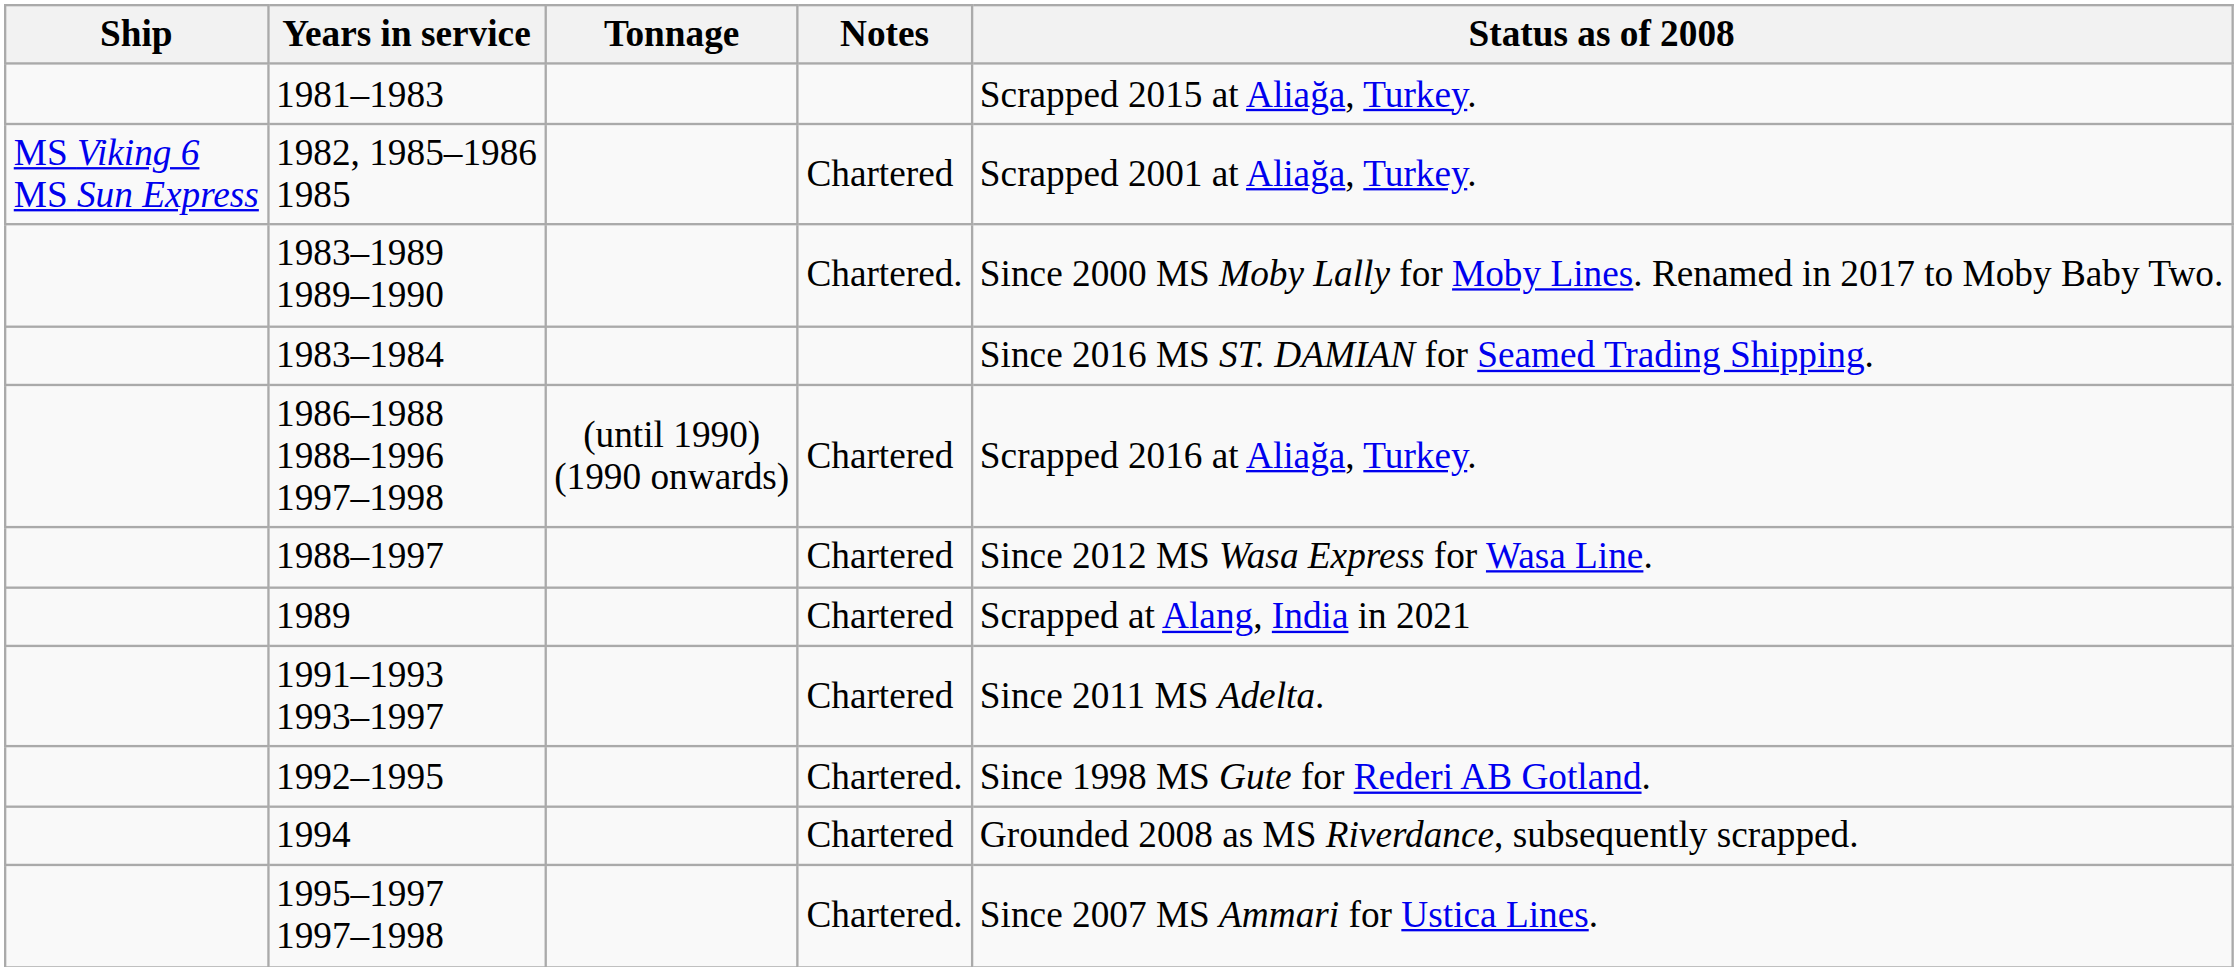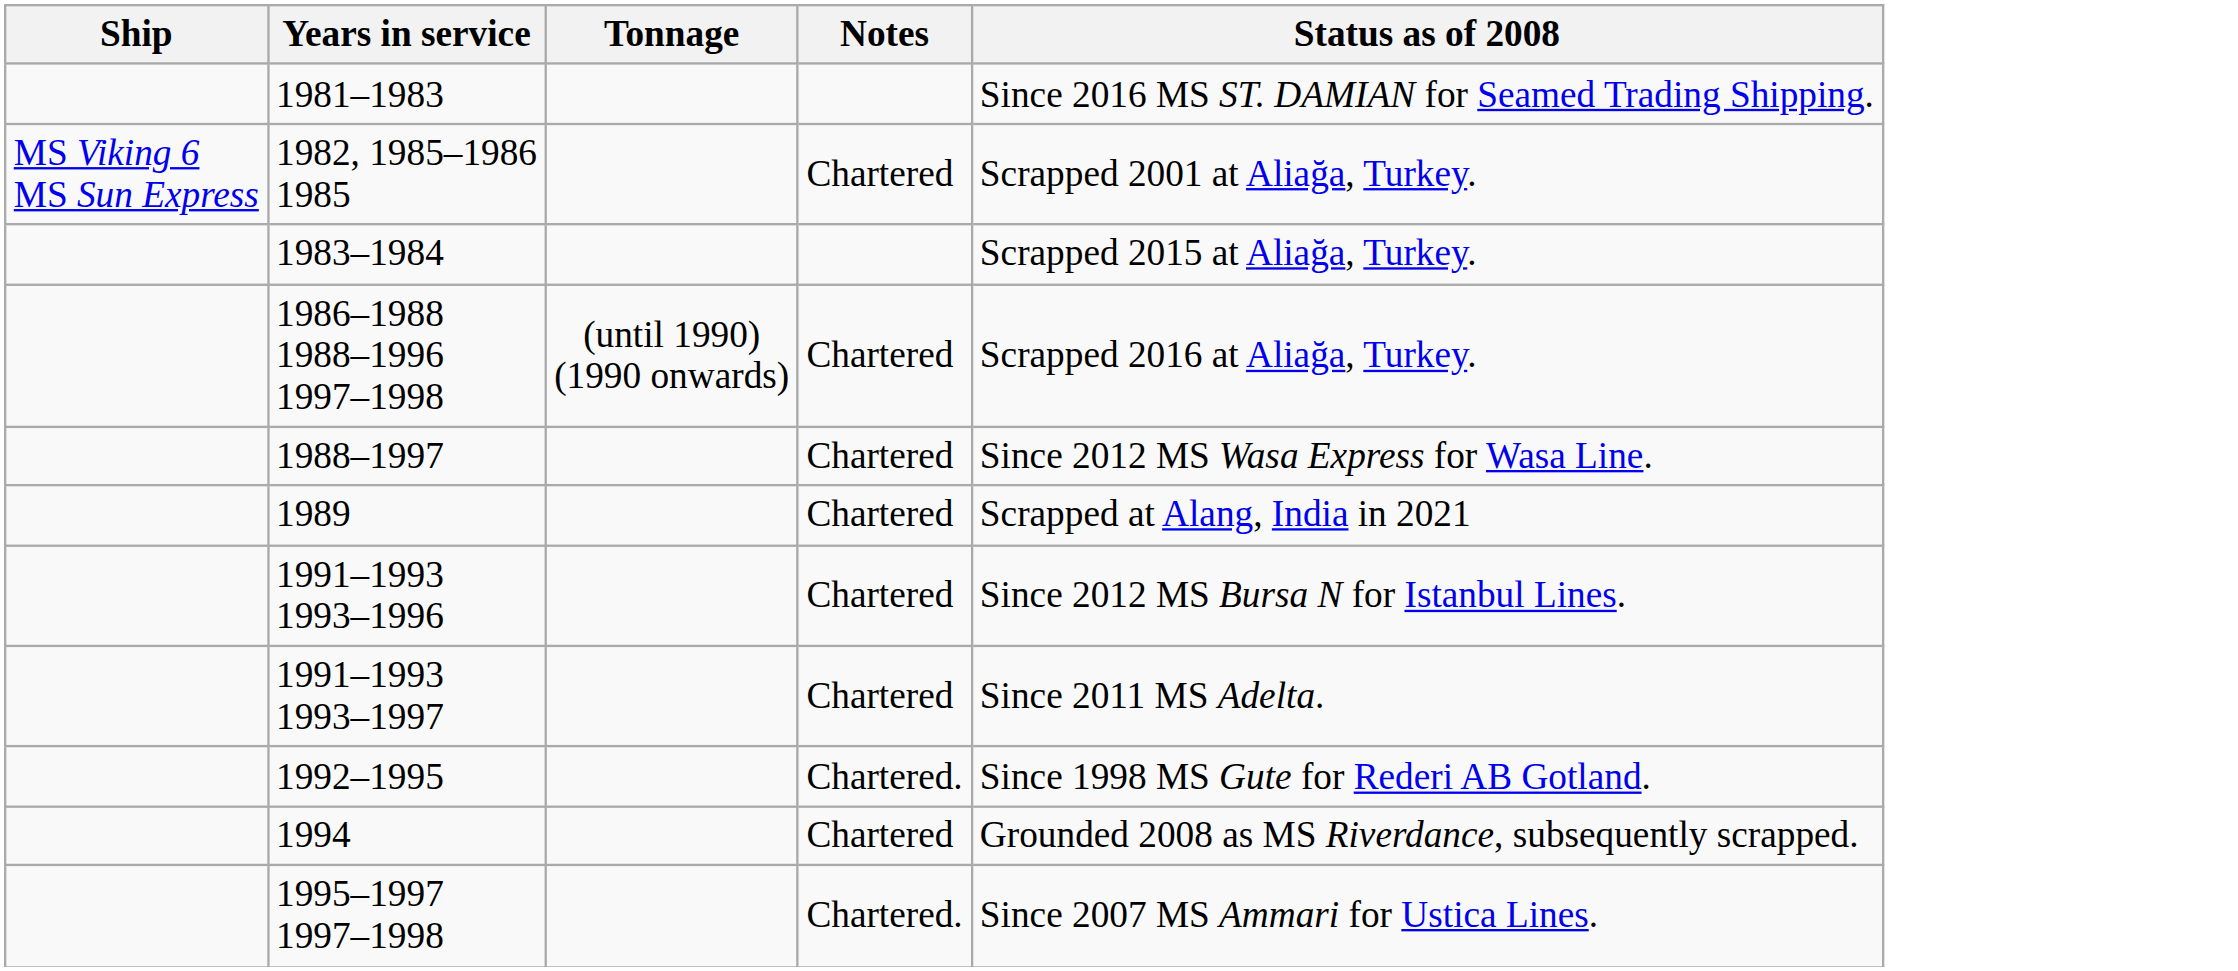 <table class="wikitable">
 <tr>
 <th>Ship</th>
 <th>Years in service</th>
 <th>Tonnage</th>
 <th>Notes</th>
 <th>Status as of 2008</th>
 </tr>
 <tr>
 <td></td>
 <td>1981–1983</td>
 <td align="Center"></td>
 <td></td>
-<td>Scrapped 2015 at <a href='#'>Aliağa</a>, <a href='#'>Turkey</a>.</td>
+<td>Since 2016 MS <em>ST. DAMIAN</em> for <a href='#'>Seamed Trading Shipping</a>.</td>
 </tr>
 <tr>
 <td><a href='#'>MS <em>Viking 6</em></a><br><a href='#'>MS <em>Sun Express</em></a></td>
 <td>1982, 1985–1986<br>1985</td>
 <td align="Center"></td>
 <td>Chartered</td>
 <td>Scrapped 2001 at <a href='#'>Aliağa</a>, <a href='#'>Turkey</a>.</td>
 </tr>
 <tr>
-<td><br></td>
-<td>1983–1989<br>1989–1990</td>
-<td align="Center"></td>
-<td>Chartered.</td>
-<td>Since 2000 MS <em>Moby Lally</em> for <a href='#'>Moby Lines</a>. Renamed in 2017 to Moby Baby Two.</td>
-</tr>
-<tr>
 <td></td>
 <td>1983–1984</td>
 <td align="Center"></td>
 <td></td>
-<td>Since 2016 MS <em>ST. DAMIAN</em> for <a href='#'>Seamed Trading Shipping</a>.</td>
+<td>Scrapped 2015 at <a href='#'>Aliağa</a>, <a href='#'>Turkey</a>.</td>
 </tr>
 <tr>
 <td><br><br></td>
 <td>1986–1988<br>1988–1996<br>1997–1998</td>
 <td align="Center"> (until 1990)<br> (1990 onwards)</td>
 <td>Chartered</td>
 <td>Scrapped 2016 at <a href='#'>Aliağa</a>, <a href='#'>Turkey</a>.</td>
 </tr>
 <tr>
 <td></td>
 <td>1988–1997</td>
 <td align="Center"></td>
 <td>Chartered</td>
 <td>Since 2012 MS <em>Wasa Express</em> for <a href='#'>Wasa Line</a>.</td>
 </tr>
 <tr>
 <td></td>
 <td>1989</td>
 <td align="Center"></td>
 <td>Chartered</td>
 <td>Scrapped at <a href='#'>Alang</a>, <a href='#'>India</a> in 2021</td>
+</tr>
+<tr>
+<td><br></td>
+<td>1991–1993<br>1993–1996</td>
+<td align="Center"></td>
+<td>Chartered</td>
+<td>Since 2012 MS <em>Bursa N</em> for <a href='#'>Istanbul Lines</a>.</td>
 </tr>
 <tr>
 <td><br></td>
 <td>1991–1993<br>1993–1997</td>
 <td align="Center"></td>
 <td>Chartered</td>
 <td>Since 2011 MS <em>Adelta</em>.</td>
 </tr>
 <tr>
 <td></td>
 <td>1992–1995</td>
 <td align="Center"></td>
 <td>Chartered.</td>
 <td>Since 1998 MS <em>Gute</em> for <a href='#'>Rederi AB Gotland</a>.</td>
 </tr>
 <tr>
 <td></td>
 <td>1994</td>
 <td align="Center"></td>
 <td>Chartered</td>
 <td>Grounded 2008 as MS <em>Riverdance</em>, subsequently scrapped.</td>
 </tr>
 <tr>
 <td><br></td>
 <td>1995–1997<br>1997–1998</td>
 <td align="Center"></td>
 <td>Chartered.</td>
 <td>Since 2007 MS <em>Ammari</em> for <a href='#'>Ustica Lines</a>.</td>
 </tr>
 </table>
